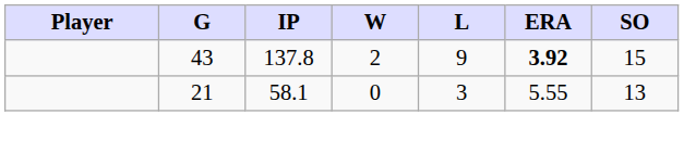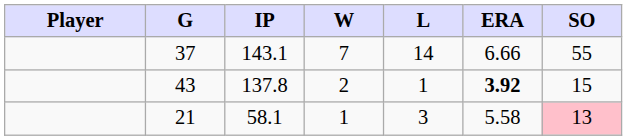 <table class="wikitable sortable">
 <tr>
 <th style="background:#ddf; width:16%;">Player</th>
 <th style="background:#ddf; width:9%;">G</th>
 <th style="background:#ddf; width:9%;">IP</th>
 <th style="background:#ddf; width:9%;">W</th>
 <th style="background:#ddf; width:9%;">L</th>
 <th style="background:#ddf; width:9%;">ERA</th>
 <th style="background:#ddf; width:9%;">SO</th>
 </tr>
 <tr style="text-align:center;">
 <td></td>
+<td>37</td>
+<td>143.1</td>
+<td>7</td>
+<td>14</td>
+<td>6.66</td>
+<td>55</td>
+</tr>
+<tr style="text-align:center;">
+<td></td>
 <td>43</td>
 <td>137.8</td>
 <td>2</td>
-<td>9</td>
+<td>1</td>
 <td><strong>3.92</strong></td>
 <td>15</td>
 </tr>
 <tr style="text-align:center;">
 <td></td>
 <td>21</td>
 <td>58.1</td>
-<td>0</td>
+<td>1</td>
 <td>3</td>
-<td>5.55</td>
-<td>13</td>
+<td>5.58</td>
+<td style="background: pink;">13</td>
 </tr>
 </table>
